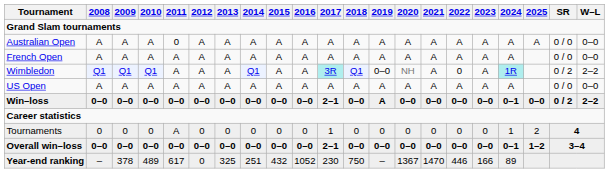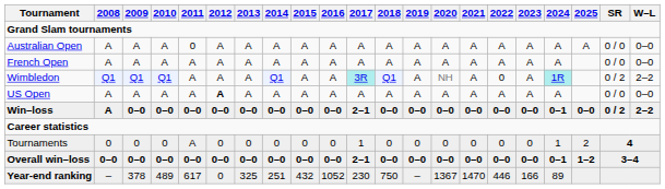 <table class="wikitable nowrap" style=text-align:center;font-size:92%>
 <tr>
 <th>Tournament</th>
 <th><a href='#'>2008</a></th>
 <th><a href='#'>2009</a></th>
 <th><a href='#'>2010</a></th>
 <th><a href='#'>2011</a></th>
 <th><a href='#'>2012</a></th>
 <th><a href='#'>2013</a></th>
 <th><a href='#'>2014</a></th>
 <th><a href='#'>2015</a></th>
 <th><a href='#'>2016</a></th>
 <th><a href='#'>2017</a></th>
 <th><a href='#'>2018</a></th>
 <th><a href='#'>2019</a></th>
 <th><a href='#'>2020</a></th>
 <th><a href='#'>2021</a></th>
 <th><a href='#'>2022</a></th>
 <th><a href='#'>2023</a></th>
 <th><a href='#'>2024</a></th>
 <th><a href='#'>2025</a></th>
 <th width=35>SR</th>
 <th width=35>W–L</th>
 </tr>
 <tr>
 <td colspan=21 align=left><strong>Grand Slam tournaments</strong></td>
 </tr>
 <tr>
 <td align=left><a href='#'>Australian Open</a></td>
 <td>A</td>
 <td>A</td>
 <td>A</td>
 <td>0</td>
 <td>A</td>
 <td>A</td>
 <td>A</td>
 <td>A</td>
 <td>A</td>
 <td>A</td>
 <td>A</td>
 <td>A</td>
 <td>A</td>
 <td>A</td>
 <td>A</td>
 <td>A</td>
 <td>A</td>
 <td>A</td>
 <td>0 / 0</td>
 <td>0–0</td>
 </tr>
 <tr>
 <td align=left><a href='#'>French Open</a></td>
 <td>A</td>
 <td>A</td>
 <td>A</td>
 <td>A</td>
 <td>A</td>
 <td>A</td>
 <td>A</td>
 <td>A</td>
 <td>A</td>
 <td>A</td>
 <td>A</td>
 <td>A</td>
 <td>A</td>
 <td>A</td>
 <td>A</td>
 <td>A</td>
 <td>A</td>
 <td></td>
 <td>0 / 0</td>
 <td>0–0</td>
 </tr>
 <tr>
 <td align=left><a href='#'>Wimbledon</a></td>
 <td bgcolor=ecf2ff><a href='#'>Q1</a></td>
 <td bgcolor=ecf2ff><a href='#'>Q1</a></td>
 <td bgcolor=ecf2ff><a href='#'>Q1</a></td>
 <td>A</td>
 <td>A</td>
 <td>A</td>
 <td bgcolor=ecf2ff><a href='#'>Q1</a></td>
 <td>A</td>
 <td>A</td>
 <td bgcolor=afeeee><a href='#'>3R</a></td>
 <td bgcolor=ecf2ff><a href='#'>Q1</a></td>
-<td>0–0</td>
+<td>A</td>
 <td style="color:#767676">NH</td>
 <td>A</td>
 <td>0</td>
 <td>A</td>
 <td bgcolor=afeeee><a href='#'>1R</a></td>
 <td></td>
 <td>0 / 2</td>
 <td>2–2</td>
 </tr>
 <tr>
 <td align=left><a href='#'>US Open</a></td>
 <td>A</td>
 <td>A</td>
 <td>A</td>
 <td>A</td>
-<td>A</td>
+<td><strong>A</strong></td>
 <td>A</td>
 <td>A</td>
 <td>A</td>
 <td>A</td>
 <td>A</td>
 <td>A</td>
 <td>A</td>
 <td>A</td>
 <td>A</td>
 <td>A</td>
 <td>A</td>
 <td>A</td>
 <td></td>
 <td>0 / 0</td>
 <td>0–0</td>
 </tr>
 <tr style="font-weight:bold; background:#efefef;">
 <td style=text-align:left>Win–loss</td>
-<td>0–0</td>
+<td>A</td>
 <td>0–0</td>
 <td>0–0</td>
 <td>0–0</td>
 <td>0–0</td>
 <td>0–0</td>
 <td>0–0</td>
 <td>0–0</td>
 <td>0–0</td>
 <td>2–1</td>
 <td>0–0</td>
-<td>A</td>
+<td>0–0</td>
 <td>0–0</td>
 <td>0–0</td>
 <td>0–0</td>
 <td>0–0</td>
 <td>0–1</td>
 <td>0–0</td>
 <td>0 / 2</td>
 <td>2–2</td>
 </tr>
 <tr>
 <td colspan=21 align=left><strong>Career statistics</strong></td>
 </tr>
 <tr bgcolor="efefef">
 <td align=left>Tournaments</td>
 <td>0</td>
 <td>0</td>
 <td>0</td>
 <td>A</td>
 <td>0</td>
 <td>0</td>
 <td>0</td>
 <td>0</td>
 <td>0</td>
 <td>1</td>
 <td>0</td>
 <td>0</td>
 <td>0</td>
 <td>0</td>
 <td>0</td>
 <td>0</td>
 <td>1</td>
 <td>2</td>
 <td colspan=2><strong>4</strong></td>
 </tr>
 <tr style="font-weight:bold; background:#efefef;">
 <td style=text-align:left>Overall win–loss</td>
 <td>0–0</td>
 <td>0–0</td>
 <td>0–0</td>
 <td>0–0</td>
 <td>0–0</td>
 <td>0–0</td>
 <td>0–0</td>
 <td>0–0</td>
 <td>0–0</td>
 <td>2–1</td>
 <td>0–0</td>
 <td>0–0</td>
 <td>0–0</td>
 <td>0–0</td>
 <td>0–0</td>
 <td>0–0</td>
 <td>0–1</td>
 <td>1–2</td>
 <td colspan=2>3–4</td>
 </tr>
 <tr bgcolor="efefef">
 <td align=left><strong>Year-end ranking</strong></td>
 <td>–</td>
 <td>378</td>
 <td>489</td>
 <td>617</td>
 <td>0</td>
 <td>325</td>
 <td>251</td>
 <td>432</td>
 <td>1052</td>
 <td>230</td>
 <td>750</td>
 <td>–</td>
 <td>1367</td>
 <td>1470</td>
 <td>446</td>
 <td>166</td>
 <td>89</td>
 <td></td>
 <td colspan=2></td>
 </tr>
 </table>
